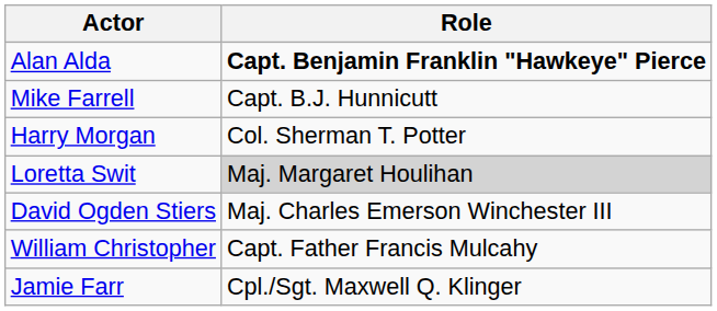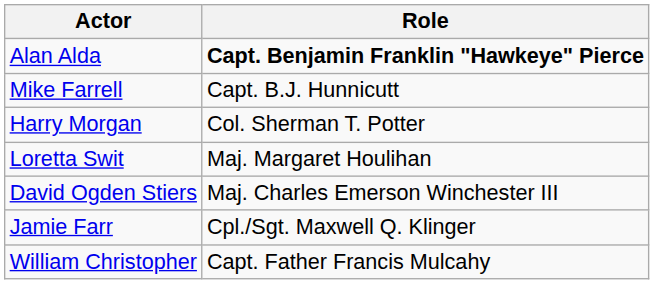 <table class="wikitable">
 <tr>
 <th>Actor</th>
 <th>Role</th>
 </tr>
 <tr>
 <td><a href='#'>Alan Alda</a></td>
 <td><strong>Capt. Benjamin Franklin "Hawkeye" Pierce</strong></td>
 </tr>
 <tr>
 <td><a href='#'>Mike Farrell</a></td>
 <td>Capt. B.J. Hunnicutt</td>
 </tr>
 <tr>
 <td><a href='#'>Harry Morgan</a></td>
 <td>Col. Sherman T. Potter</td>
 </tr>
 <tr>
 <td><a href='#'>Loretta Swit</a></td>
-<td style="background: lightgrey;">Maj. Margaret Houlihan</td>
+<td>Maj. Margaret Houlihan</td>
 </tr>
 <tr>
 <td><a href='#'>David Ogden Stiers</a></td>
 <td>Maj. Charles Emerson Winchester III</td>
 </tr>
 <tr>
+<td><a href='#'>Jamie Farr</a></td>
+<td>Cpl./Sgt. Maxwell Q. Klinger</td>
+</tr>
+<tr>
 <td><a href='#'>William Christopher</a></td>
 <td>Capt. Father Francis Mulcahy</td>
 </tr>
-<tr>
-<td><a href='#'>Jamie Farr</a></td>
-<td>Cpl./Sgt. Maxwell Q. Klinger</td>
-</tr>
 </table>
